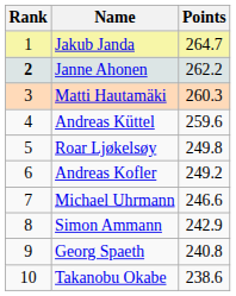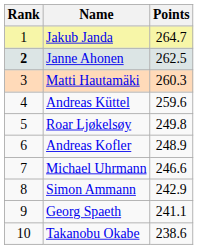 <table class="wikitable sortable">
 <tr>
 <th align=Center>Rank</th>
 <th>Name</th>
 <th>Points</th>
 </tr>
 <tr style="background:#F7F6A8">
 <td align=center>1</td>
 <td> <a href='#'>Jakub Janda</a></td>
 <td align=center>264.7</td>
 </tr>
 <tr style="background: #DCE5E5;">
 <td align=center><strong>2</strong></td>
 <td> <a href='#'>Janne Ahonen</a></td>
-<td align=center>262.2</td>
+<td align=center>262.5</td>
 </tr>
 <tr style="background: #FFDAB9;">
 <td align=center>3</td>
 <td> <a href='#'>Matti Hautamäki</a></td>
 <td align=center>260.3</td>
 </tr>
 <tr>
 <td align=center>4</td>
 <td> <a href='#'>Andreas Küttel</a></td>
 <td align=center>259.6</td>
 </tr>
 <tr>
 <td align=center>5</td>
 <td> <a href='#'>Roar Ljøkelsøy</a></td>
 <td align=center>249.8</td>
 </tr>
 <tr>
 <td align=center>6</td>
 <td> <a href='#'>Andreas Kofler</a></td>
-<td align=center>249.2</td>
+<td align=center>248.9</td>
 </tr>
 <tr>
 <td align=center>7</td>
 <td> <a href='#'>Michael Uhrmann</a></td>
 <td align=center>246.6</td>
 </tr>
 <tr>
 <td align=center>8</td>
 <td> <a href='#'>Simon Ammann</a></td>
 <td align=center>242.9</td>
 </tr>
 <tr>
 <td align=center>9</td>
 <td> <a href='#'>Georg Spaeth</a></td>
-<td align=center>240.8</td>
+<td align=center>241.1</td>
 </tr>
 <tr>
 <td align=center>10</td>
 <td> <a href='#'>Takanobu Okabe</a></td>
 <td align=center>238.6</td>
 </tr>
 </table>
